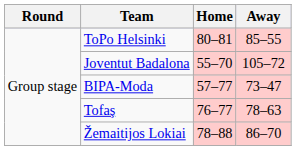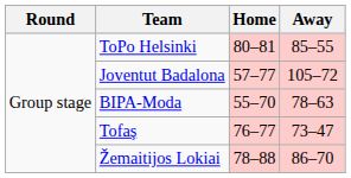 <table class="wikitable" style="text-align: left; font-size:95%">
 <tr bgcolor="#ccccff">
 <th>Round</th>
 <th>Team</th>
 <th>Home</th>
 <th>  Away  </th>
 </tr>
 <tr>
 <td rowspan=5>Group stage</td>
 <td> <a href='#'>ToPo Helsinki</a></td>
 <td align="center" bgcolor=#FFCCCC>80–81</td>
 <td align="center" bgcolor=#FFCCCC>85–55</td>
 </tr>
 <tr>
 <td> <a href='#'>Joventut Badalona</a></td>
-<td align="center" bgcolor=#FFCCCC>55–70</td>
+<td align="center" bgcolor=#FFCCCC>57–77</td>
 <td align="center" bgcolor=#FFCCCC>105–72</td>
 </tr>
 <tr>
 <td> <a href='#'>BIPA-Moda</a></td>
-<td align="center" bgcolor=#FFCCCC>57–77</td>
-<td align="center" bgcolor=#FFCCCC>73–47</td>
+<td align="center" bgcolor=#FFCCCC>55–70</td>
+<td align="center" bgcolor=#FFCCCC>78–63</td>
 </tr>
 <tr>
 <td> <a href='#'>Tofaş</a></td>
 <td align="center" bgcolor=#FFCCCC>76–77</td>
-<td align="center" bgcolor=#FFCCCC>78–63</td>
+<td align="center" bgcolor=#FFCCCC>73–47</td>
 </tr>
 <tr>
 <td> <a href='#'>Žemaitijos Lokiai</a></td>
 <td align="center" bgcolor=#FFCCCC>78–88</td>
 <td align="center" bgcolor=#FFCCCC>86–70</td>
 </tr>
 </table>
